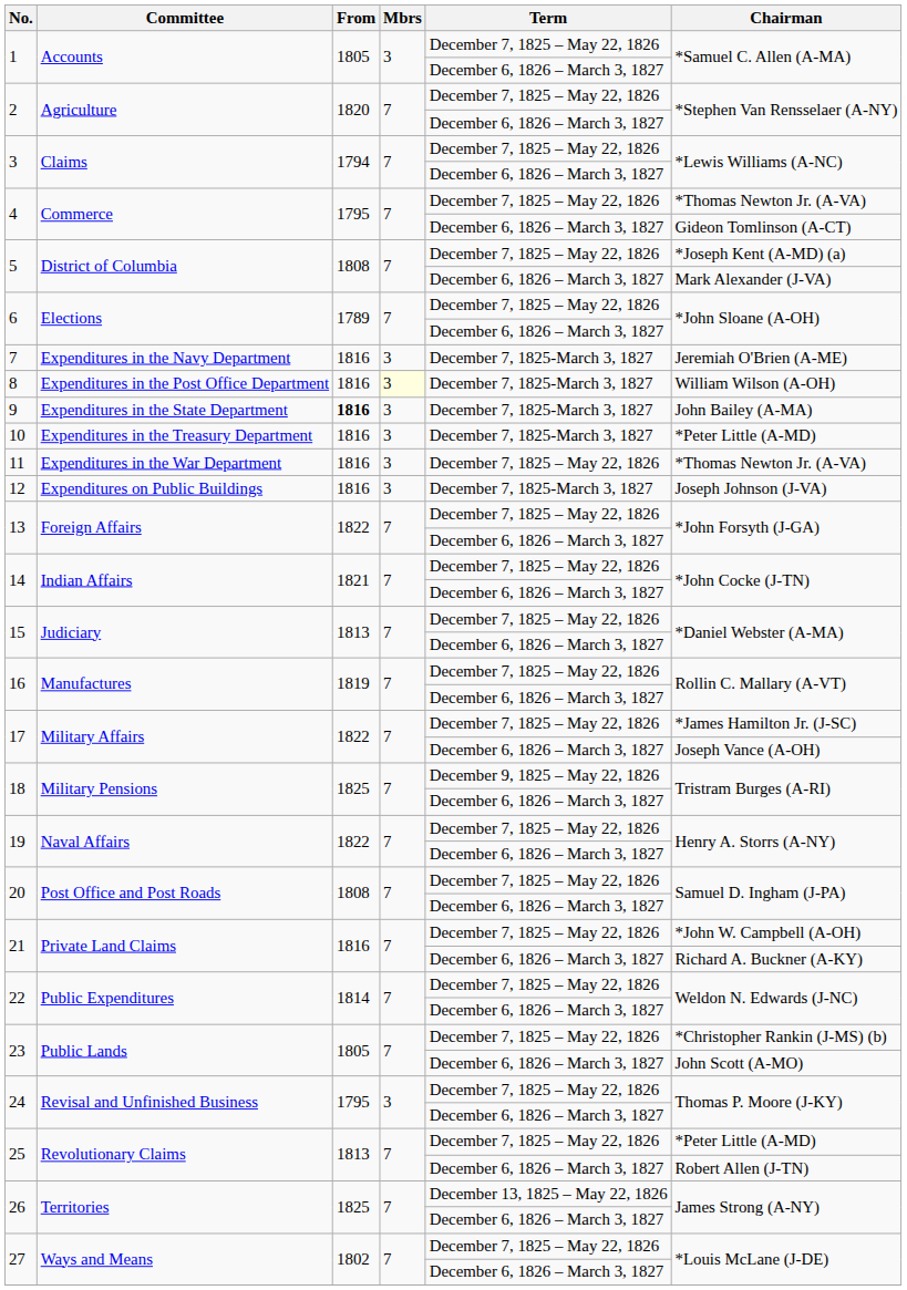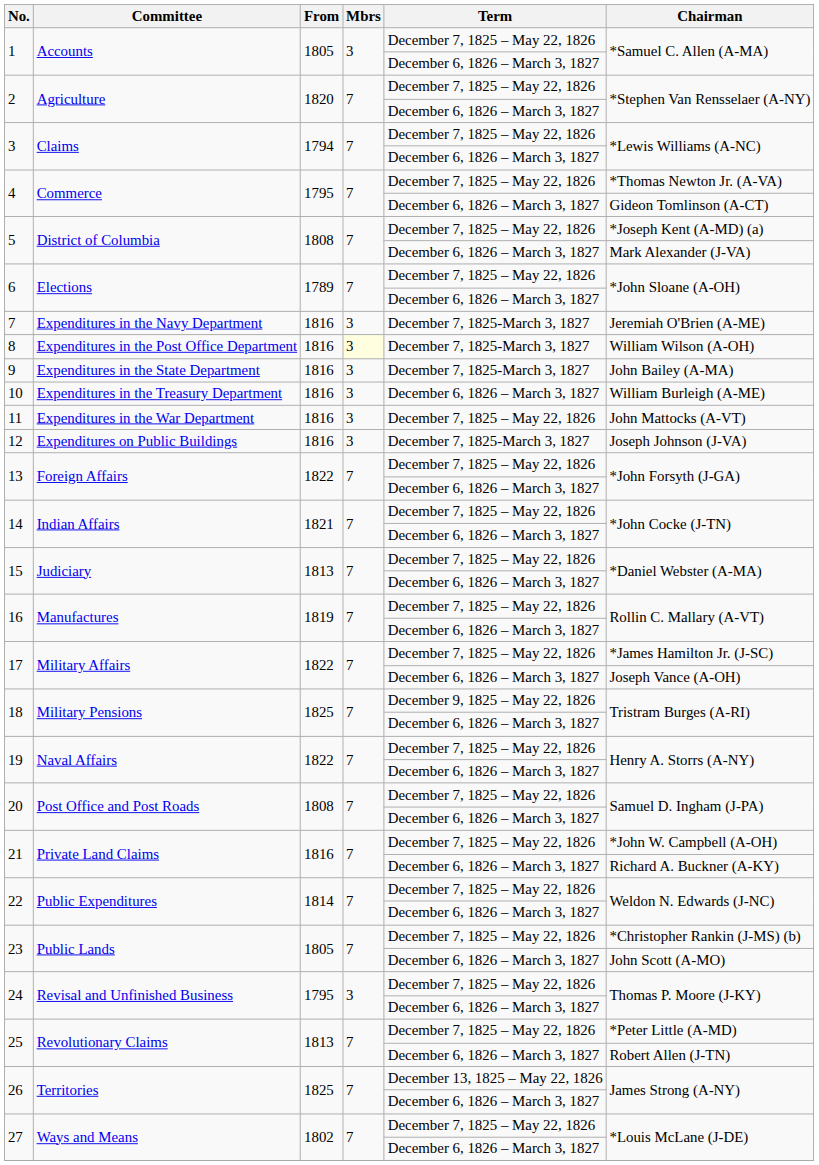 <table class="wikitable">
 <tr valign=bottom>
 <th>No.</th>
 <th>Committee</th>
 <th>From</th>
 <th>Mbrs</th>
 <th>Term</th>
 <th>Chairman</th>
 </tr>
 <tr>
 <td rowspan=2>1</td>
 <td rowspan=2><a href='#'>Accounts</a></td>
 <td rowspan=2>1805</td>
 <td rowspan=2>3</td>
 <td>December 7, 1825 – May 22, 1826</td>
 <td rowspan=2>*Samuel C. Allen (A-MA)</td>
 </tr>
 <tr>
 <td>December 6, 1826 – March 3, 1827</td>
 </tr>
 <tr>
 <td rowspan=2>2</td>
 <td rowspan=2><a href='#'>Agriculture</a></td>
 <td rowspan=2>1820</td>
 <td rowspan=2>7</td>
 <td>December 7, 1825 – May 22, 1826</td>
 <td rowspan=2>*Stephen Van Rensselaer (A-NY)</td>
 </tr>
 <tr>
 <td>December 6, 1826 – March 3, 1827</td>
 </tr>
 <tr>
 <td rowspan=2>3</td>
 <td rowspan=2><a href='#'>Claims</a></td>
 <td rowspan=2>1794</td>
 <td rowspan=2>7</td>
 <td>December 7, 1825 – May 22, 1826</td>
 <td rowspan=2>*Lewis Williams (A-NC)</td>
 </tr>
 <tr>
 <td>December 6, 1826 – March 3, 1827</td>
 </tr>
 <tr>
 <td rowspan=2>4</td>
 <td rowspan=2><a href='#'>Commerce</a></td>
 <td rowspan=2>1795</td>
 <td rowspan=2>7</td>
 <td>December 7, 1825 – May 22, 1826</td>
 <td>*Thomas Newton Jr. (A-VA)</td>
 </tr>
 <tr>
 <td>December 6, 1826 – March 3, 1827</td>
 <td>Gideon Tomlinson (A-CT)</td>
 </tr>
 <tr>
 <td rowspan=2>5</td>
 <td rowspan=2><a href='#'>District of Columbia</a></td>
 <td rowspan=2>1808</td>
 <td rowspan=2>7</td>
 <td>December 7, 1825 – May 22, 1826</td>
 <td>*Joseph Kent (A-MD) (a)</td>
 </tr>
 <tr>
 <td>December 6, 1826 – March 3, 1827</td>
 <td>Mark Alexander (J-VA)</td>
 </tr>
 <tr>
 <td rowspan=2>6</td>
 <td rowspan=2><a href='#'>Elections</a></td>
 <td rowspan=2>1789</td>
 <td rowspan=2>7</td>
 <td>December 7, 1825 – May 22, 1826</td>
 <td rowspan=2>*John Sloane (A-OH)</td>
 </tr>
 <tr>
 <td>December 6, 1826 – March 3, 1827</td>
 </tr>
 <tr>
 <td>7</td>
 <td><a href='#'>Expenditures in the Navy Department</a></td>
 <td>1816</td>
 <td>3</td>
 <td>December 7, 1825-March 3, 1827</td>
 <td>Jeremiah O'Brien (A-ME)</td>
 </tr>
 <tr>
 <td>8</td>
 <td><a href='#'>Expenditures in the Post Office Department</a></td>
 <td>1816</td>
 <td style="background: lightyellow;">3</td>
 <td>December 7, 1825-March 3, 1827</td>
 <td>William Wilson (A-OH)</td>
 </tr>
 <tr>
 <td>9</td>
 <td><a href='#'>Expenditures in the State Department</a></td>
-<td><strong>1816</strong></td>
+<td>1816</td>
 <td>3</td>
 <td>December 7, 1825-March 3, 1827</td>
 <td>John Bailey (A-MA)</td>
 </tr>
 <tr>
 <td>10</td>
 <td><a href='#'>Expenditures in the Treasury Department</a></td>
 <td>1816</td>
 <td>3</td>
-<td>December 7, 1825-March 3, 1827</td>
-<td>*Peter Little (A-MD)</td>
+<td>December 6, 1826 – March 3, 1827</td>
+<td>William Burleigh (A-ME)</td>
 </tr>
 <tr>
 <td>11</td>
 <td><a href='#'>Expenditures in the War Department</a></td>
 <td>1816</td>
 <td>3</td>
 <td>December 7, 1825 – May 22, 1826</td>
-<td>*Thomas Newton Jr. (A-VA)</td>
+<td>John Mattocks (A-VT)</td>
 </tr>
 <tr>
 <td>12</td>
 <td><a href='#'>Expenditures on Public Buildings</a></td>
 <td>1816</td>
 <td>3</td>
 <td>December 7, 1825-March 3, 1827</td>
 <td>Joseph Johnson (J-VA)</td>
 </tr>
 <tr>
 <td rowspan=2>13</td>
 <td rowspan=2><a href='#'>Foreign Affairs</a></td>
 <td rowspan=2>1822</td>
 <td rowspan=2>7</td>
 <td>December 7, 1825 – May 22, 1826</td>
 <td rowspan=2>*John Forsyth (J-GA)</td>
 </tr>
 <tr>
 <td>December 6, 1826 – March 3, 1827</td>
 </tr>
 <tr>
 <td rowspan=2>14</td>
 <td rowspan=2><a href='#'>Indian Affairs</a></td>
 <td rowspan=2>1821</td>
 <td rowspan=2>7</td>
 <td>December 7, 1825 – May 22, 1826</td>
 <td rowspan=2>*John Cocke (J-TN)</td>
 </tr>
 <tr>
 <td>December 6, 1826 – March 3, 1827</td>
 </tr>
 <tr>
 <td rowspan=2>15</td>
 <td rowspan=2><a href='#'>Judiciary</a></td>
 <td rowspan=2>1813</td>
 <td rowspan=2>7</td>
 <td>December 7, 1825 – May 22, 1826</td>
 <td rowspan=2>*Daniel Webster (A-MA)</td>
 </tr>
 <tr>
 <td>December 6, 1826 – March 3, 1827</td>
 </tr>
 <tr>
 <td rowspan=2>16</td>
 <td rowspan=2><a href='#'>Manufactures</a></td>
 <td rowspan=2>1819</td>
 <td rowspan=2>7</td>
 <td>December 7, 1825 – May 22, 1826</td>
 <td rowspan=2>Rollin C. Mallary (A-VT)</td>
 </tr>
 <tr>
 <td>December 6, 1826 – March 3, 1827</td>
 </tr>
 <tr>
 <td rowspan=2>17</td>
 <td rowspan=2><a href='#'>Military Affairs</a></td>
 <td rowspan=2>1822</td>
 <td rowspan=2>7</td>
 <td>December 7, 1825 – May 22, 1826</td>
 <td>*James Hamilton Jr. (J-SC)</td>
 </tr>
 <tr>
 <td>December 6, 1826 – March 3, 1827</td>
 <td>Joseph Vance (A-OH)</td>
 </tr>
 <tr>
 <td rowspan=2>18</td>
 <td rowspan=2><a href='#'>Military Pensions</a></td>
 <td rowspan=2>1825</td>
 <td rowspan=2>7</td>
 <td>December 9, 1825 – May 22, 1826</td>
 <td rowspan=2>Tristram Burges (A-RI)</td>
 </tr>
 <tr>
 <td>December 6, 1826 – March 3, 1827</td>
 </tr>
 <tr>
 <td rowspan=2>19</td>
 <td rowspan=2><a href='#'>Naval Affairs</a></td>
 <td rowspan=2>1822</td>
 <td rowspan=2>7</td>
 <td>December 7, 1825 – May 22, 1826</td>
 <td rowspan=2>Henry A. Storrs (A-NY)</td>
 </tr>
 <tr>
 <td>December 6, 1826 – March 3, 1827</td>
 </tr>
 <tr>
 <td rowspan=2>20</td>
 <td rowspan=2><a href='#'>Post Office and Post Roads</a></td>
 <td rowspan=2>1808</td>
 <td rowspan=2>7</td>
 <td>December 7, 1825 – May 22, 1826</td>
 <td rowspan=2>Samuel D. Ingham (J-PA)</td>
 </tr>
 <tr>
 <td>December 6, 1826 – March 3, 1827</td>
 </tr>
 <tr>
 <td rowspan=2>21</td>
 <td rowspan=2><a href='#'>Private Land Claims</a></td>
 <td rowspan=2>1816</td>
 <td rowspan=2>7</td>
 <td>December 7, 1825 – May 22, 1826</td>
 <td>*John W. Campbell (A-OH)</td>
 </tr>
 <tr>
 <td>December 6, 1826 – March 3, 1827</td>
 <td>Richard A. Buckner (A-KY)</td>
 </tr>
 <tr>
 <td rowspan=2>22</td>
 <td rowspan=2><a href='#'>Public Expenditures</a></td>
 <td rowspan=2>1814</td>
 <td rowspan=2>7</td>
 <td>December 7, 1825 – May 22, 1826</td>
 <td rowspan=2>Weldon N. Edwards (J-NC)</td>
 </tr>
 <tr>
 <td>December 6, 1826 – March 3, 1827</td>
 </tr>
 <tr>
 <td rowspan=2>23</td>
 <td rowspan=2><a href='#'>Public Lands</a></td>
 <td rowspan=2>1805</td>
 <td rowspan=2>7</td>
 <td>December 7, 1825 – May 22, 1826</td>
 <td>*Christopher Rankin (J-MS) (b)</td>
 </tr>
 <tr>
 <td>December 6, 1826 – March 3, 1827</td>
 <td>John Scott (A-MO)</td>
 </tr>
 <tr>
 <td rowspan=2>24</td>
 <td rowspan=2><a href='#'>Revisal and Unfinished Business</a></td>
 <td rowspan=2>1795</td>
 <td rowspan=2>3</td>
 <td>December 7, 1825 – May 22, 1826</td>
 <td rowspan=2>Thomas P. Moore (J-KY)</td>
 </tr>
 <tr>
 <td>December 6, 1826 – March 3, 1827</td>
 </tr>
 <tr>
 <td rowspan=2>25</td>
 <td rowspan=2><a href='#'>Revolutionary Claims</a></td>
 <td rowspan=2>1813</td>
 <td rowspan=2>7</td>
 <td>December 7, 1825 – May 22, 1826</td>
 <td>*Peter Little (A-MD)</td>
 </tr>
 <tr>
 <td>December 6, 1826 – March 3, 1827</td>
 <td>Robert Allen (J-TN)</td>
 </tr>
 <tr>
 <td rowspan=2>26</td>
 <td rowspan=2><a href='#'>Territories</a></td>
 <td rowspan=2>1825</td>
 <td rowspan=2>7</td>
 <td>December 13, 1825 – May 22, 1826</td>
 <td rowspan=2>James Strong (A-NY)</td>
 </tr>
 <tr>
 <td>December 6, 1826 – March 3, 1827</td>
 </tr>
 <tr>
 <td rowspan=2>27</td>
 <td rowspan=2><a href='#'>Ways and Means</a></td>
 <td rowspan=2>1802</td>
 <td rowspan=2>7</td>
 <td>December 7, 1825 – May 22, 1826</td>
 <td rowspan=2>*Louis McLane (J-DE)</td>
 </tr>
 <tr>
 <td>December 6, 1826 – March 3, 1827</td>
 </tr>
 <tr>
 </tr>
 </table>
